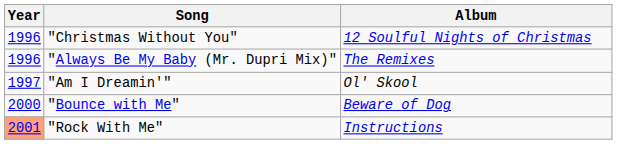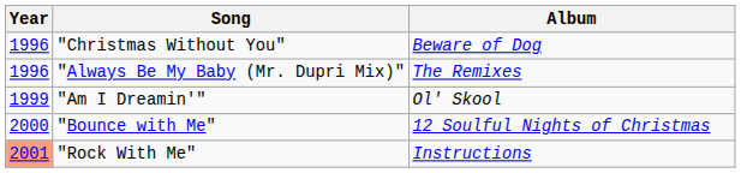 <table class="wikitable">
 <tr>
 <th align="center" width="20">Year</th>
 <th align="center">Song</th>
 <th align="center" width="250">Album</th>
 </tr>
 <tr>
 <td align="center"><a href='#'>1996</a></td>
 <td>"Christmas Without You" </td>
-<td align="left"><em><a href='#'>12 Soulful Nights of Christmas</a></em></td>
+<td align="left"><em><a href='#'>Beware of Dog</a></em></td>
 </tr>
 <tr>
 <td align="center"><a href='#'>1996</a></td>
 <td>"<a href='#'>Always Be My Baby</a> (Mr. Dupri Mix)" </td>
 <td><em><a href='#'>The Remixes</a></em></td>
 </tr>
 <tr>
-<td align="center" rowspan="1"><a href='#'>1997</a></td>
+<td align="center" rowspan="1"><a href='#'>1999</a></td>
 <td>"Am I Dreamin'" </td>
 <td align="left"><em>Ol' Skool</em></td>
 </tr>
 <tr>
 <td align="center" rowspan="1"><a href='#'>2000</a></td>
 <td>"<a href='#'>Bounce with Me</a>" </td>
-<td align="left"><em><a href='#'>Beware of Dog</a></em></td>
+<td align="left"><em><a href='#'>12 Soulful Nights of Christmas</a></em></td>
 </tr>
 <tr>
 <td align="center" rowspan="1" style="background: lightsalmon;"><a href='#'>2001</a></td>
 <td>"Rock With Me" </td>
 <td><em><a href='#'>Instructions</a></em></td>
 </tr>
 </table>
